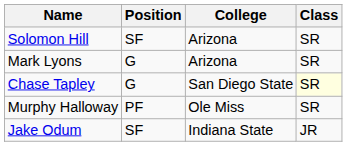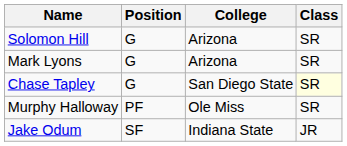 <table class="wikitable">
 <tr>
 <th>Name</th>
 <th>Position</th>
 <th>College</th>
 <th>Class</th>
 </tr>
 <tr>
 <td><a href='#'>Solomon Hill</a></td>
-<td>SF</td>
+<td>G</td>
 <td>Arizona</td>
 <td>SR</td>
 </tr>
 <tr>
 <td>Mark Lyons</td>
 <td>G</td>
 <td>Arizona</td>
 <td>SR</td>
 </tr>
 <tr>
 <td><a href='#'>Chase Tapley</a></td>
 <td>G</td>
 <td>San Diego State</td>
 <td style="background: lightyellow;">SR</td>
 </tr>
 <tr>
 <td>Murphy Halloway</td>
 <td>PF</td>
 <td>Ole Miss</td>
 <td>SR</td>
 </tr>
 <tr>
 <td><a href='#'>Jake Odum</a></td>
 <td>SF</td>
 <td>Indiana State</td>
 <td>JR</td>
 </tr>
 </table>
